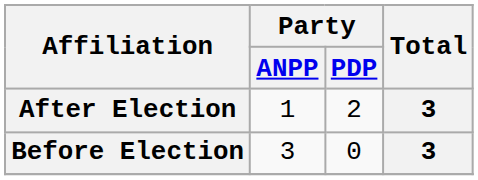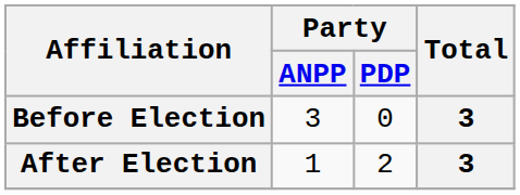 <table class="wikitable" style="text-align:center">
 <tr>
 <th rowspan="2">Affiliation</th>
 <th colspan="2">Party</th>
 <th rowspan="2">Total</th>
 </tr>
 <tr>
 <th><a href='#'>ANPP</a></th>
 <th><a href='#'>PDP</a></th>
 </tr>
 <tr>
+<th>Before Election</th>
+<td>3</td>
+<td>0</td>
+<th>3</th>
+</tr>
+<tr>
 <th>After Election</th>
 <td>1</td>
 <td>2</td>
 <th>3</th>
 </tr>
 <tr>
-<th>Before Election</th>
-<td>3</td>
-<td>0</td>
-<th>3</th>
-</tr>
-<tr>
 </tr>
 </table>
